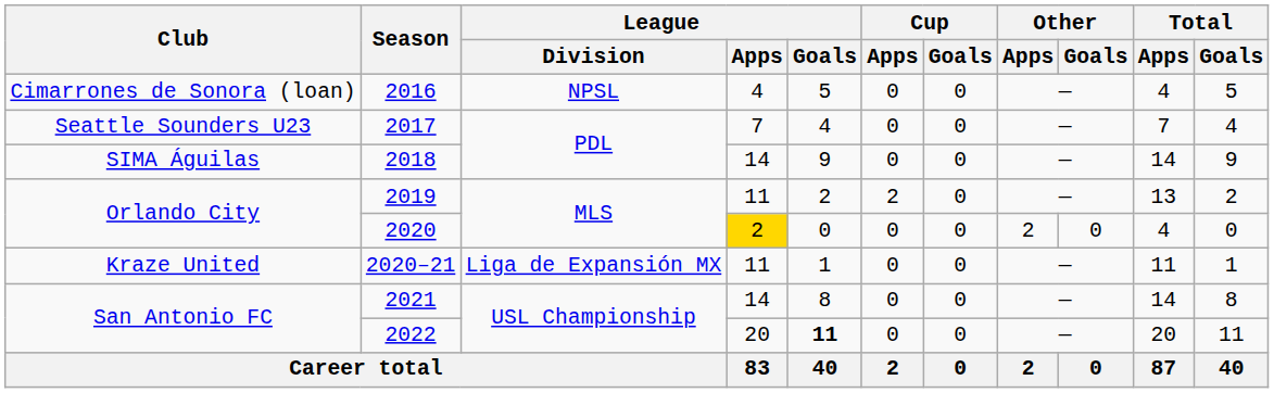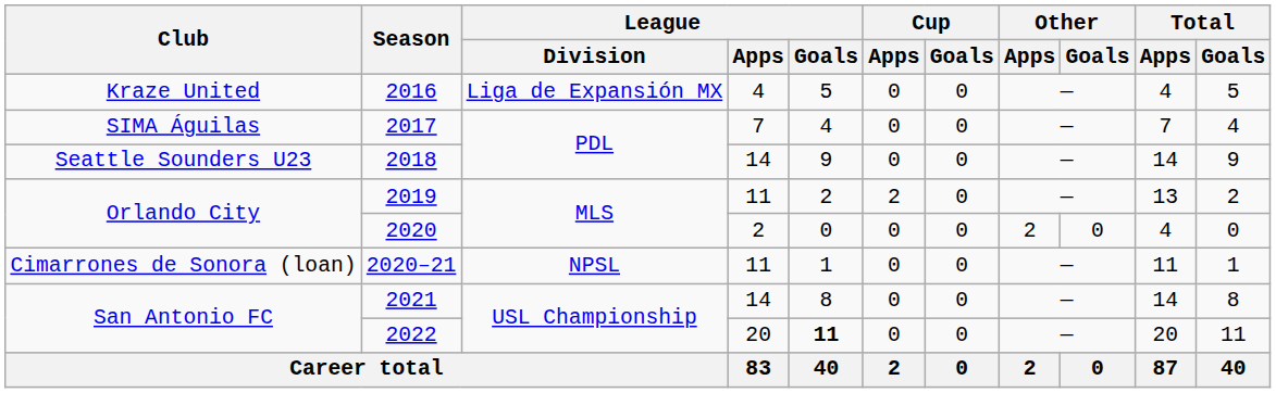 <table class="wikitable" style="text-align: center">
 <tr>
 <th rowspan="2">Club</th>
 <th rowspan="2">Season</th>
 <th colspan="3">League</th>
 <th colspan="2">Cup</th>
 <th colspan="2">Other</th>
 <th colspan="2">Total</th>
 </tr>
 <tr>
 <th>Division</th>
 <th>Apps</th>
 <th>Goals</th>
 <th>Apps</th>
 <th>Goals</th>
 <th>Apps</th>
 <th>Goals</th>
 <th>Apps</th>
 <th>Goals</th>
 </tr>
 <tr>
-<td><a href='#'>Cimarrones de Sonora</a> (loan)</td>
+<td><a href='#'>Kraze United</a></td>
 <td><a href='#'>2016</a></td>
-<td><a href='#'>NPSL</a></td>
+<td><a href='#'>Liga de Expansión MX</a></td>
 <td>4</td>
 <td>5</td>
 <td>0</td>
 <td>0</td>
 <td colspan="2">—</td>
 <td>4</td>
 <td>5</td>
 </tr>
 <tr>
-<td><a href='#'>Seattle Sounders U23</a></td>
+<td><a href='#'>SIMA Águilas</a></td>
 <td><a href='#'>2017</a></td>
 <td rowspan="2"><a href='#'>PDL</a></td>
 <td>7</td>
 <td>4</td>
 <td>0</td>
 <td>0</td>
 <td colspan="2">—</td>
 <td>7</td>
 <td>4</td>
 </tr>
 <tr>
-<td><a href='#'>SIMA Águilas</a></td>
+<td><a href='#'>Seattle Sounders U23</a></td>
 <td><a href='#'>2018</a></td>
 <td>14</td>
 <td>9</td>
 <td>0</td>
 <td>0</td>
 <td colspan="2">—</td>
 <td>14</td>
 <td>9</td>
 </tr>
 <tr>
 <td rowspan="2"><a href='#'>Orlando City</a></td>
 <td><a href='#'>2019</a></td>
 <td rowspan="2"><a href='#'>MLS</a></td>
 <td>11</td>
 <td>2</td>
 <td>2</td>
 <td>0</td>
 <td colspan="2">—</td>
 <td>13</td>
 <td>2</td>
 </tr>
 <tr>
 <td><a href='#'>2020</a></td>
-<td style="background: gold;">2</td>
+<td>2</td>
 <td>0</td>
 <td>0</td>
 <td>0</td>
 <td>2</td>
 <td>0</td>
 <td>4</td>
 <td>0</td>
 </tr>
 <tr>
-<td><a href='#'>Kraze United</a></td>
+<td><a href='#'>Cimarrones de Sonora</a> (loan)</td>
 <td><a href='#'>2020–21</a></td>
-<td><a href='#'>Liga de Expansión MX</a></td>
+<td><a href='#'>NPSL</a></td>
 <td>11</td>
 <td>1</td>
 <td>0</td>
 <td>0</td>
 <td colspan="2">—</td>
 <td>11</td>
 <td>1</td>
 </tr>
 <tr>
 <td rowspan="2"><a href='#'>San Antonio FC</a></td>
 <td><a href='#'>2021</a></td>
 <td rowspan="2"><a href='#'>USL Championship</a></td>
 <td>14</td>
 <td>8</td>
 <td>0</td>
 <td>0</td>
 <td colspan="2">—</td>
 <td>14</td>
 <td>8</td>
 </tr>
 <tr>
 <td><a href='#'>2022</a></td>
 <td>20</td>
 <td><strong>11</strong></td>
 <td>0</td>
 <td>0</td>
 <td colspan="2">—</td>
 <td>20</td>
 <td>11</td>
 </tr>
 <tr>
 <th colspan="3"><strong>Career total</strong></th>
 <th>83</th>
 <th>40</th>
 <th>2</th>
 <th>0</th>
 <th>2</th>
 <th>0</th>
 <th>87</th>
 <th>40</th>
 </tr>
 </table>
